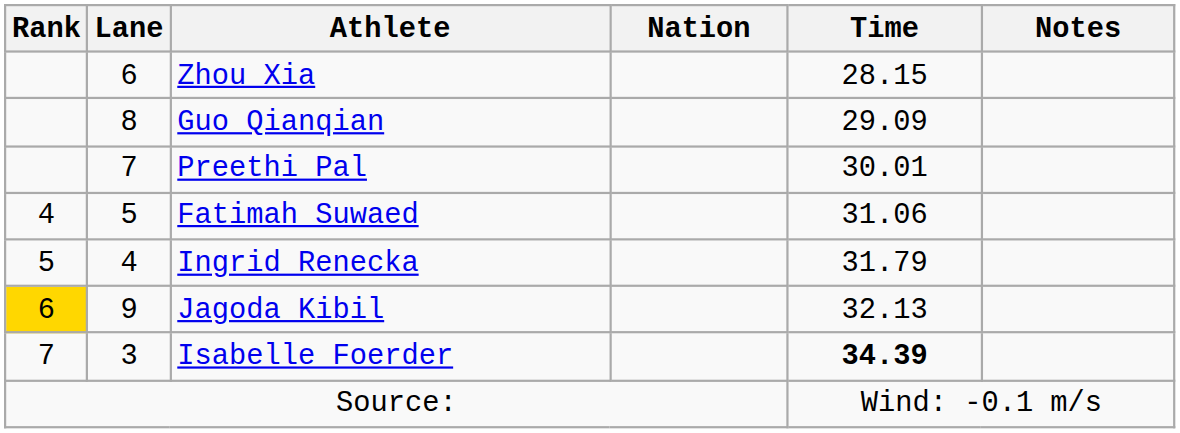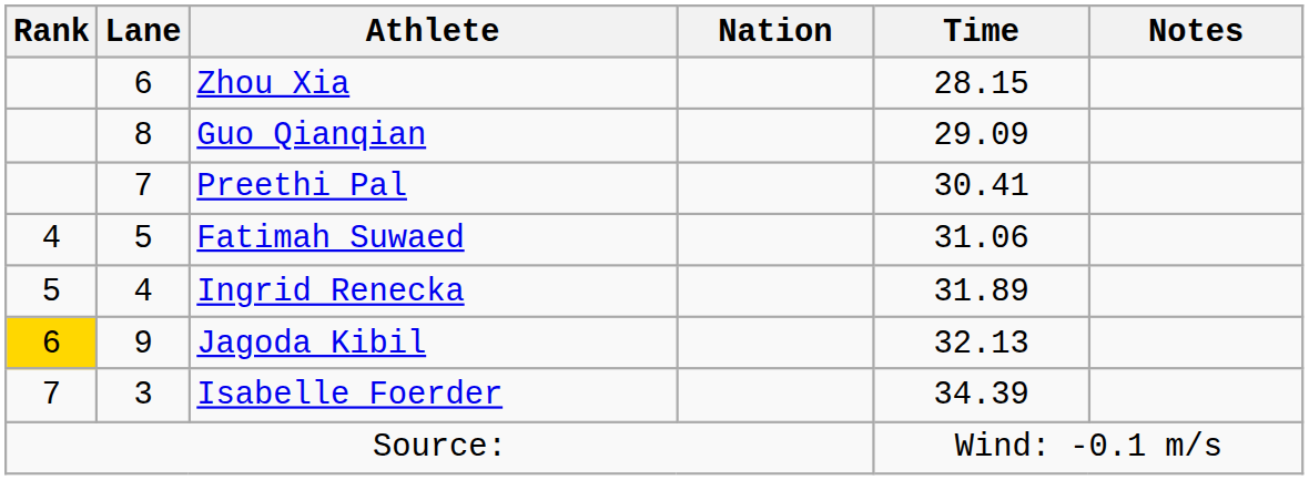 <table class="wikitable sortable" style="text-align:center;width: 60%;">
 <tr>
 <th scope="col" style="width: 10px;">Rank</th>
 <th scope="col" style="width: 10px;">Lane</th>
 <th scope="col">Athlete</th>
 <th scope="col">Nation</th>
 <th scope="col">Time</th>
 <th scope="col">Notes</th>
 </tr>
 <tr>
 <td></td>
 <td>6</td>
 <td align=left><a href='#'>Zhou Xia</a></td>
 <td align=left></td>
 <td>28.15</td>
 <td></td>
 </tr>
 <tr>
 <td></td>
 <td>8</td>
 <td align=left><a href='#'>Guo Qianqian</a></td>
 <td align=left></td>
 <td>29.09</td>
 <td></td>
 </tr>
 <tr>
 <td></td>
 <td>7</td>
 <td align=left><a href='#'>Preethi Pal</a></td>
 <td align=left></td>
-<td>30.01</td>
+<td>30.41</td>
 <td></td>
 </tr>
 <tr>
 <td>4</td>
 <td>5</td>
 <td align=left><a href='#'>Fatimah Suwaed</a></td>
 <td align=left></td>
 <td>31.06</td>
 <td></td>
 </tr>
 <tr>
 <td>5</td>
 <td>4</td>
 <td align=left><a href='#'>Ingrid Renecka</a></td>
 <td align=left></td>
-<td>31.79</td>
+<td>31.89</td>
 <td></td>
 </tr>
 <tr>
 <td style="background: gold;">6</td>
 <td>9</td>
 <td align=left><a href='#'>Jagoda Kibil</a></td>
 <td align=left></td>
 <td>32.13</td>
 <td></td>
 </tr>
 <tr>
 <td>7</td>
 <td>3</td>
 <td align=left><a href='#'>Isabelle Foerder</a></td>
 <td align=left></td>
-<td><strong>34.39</strong></td>
+<td>34.39</td>
 <td></td>
 </tr>
 <tr class="sortbottom">
 <td colspan="4">Source:</td>
 <td colspan="2">Wind: -0.1 m/s</td>
 </tr>
 </table>
